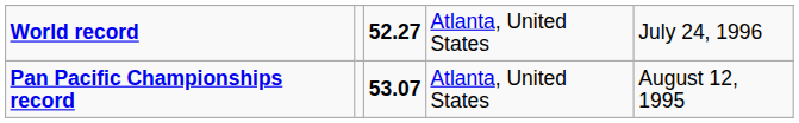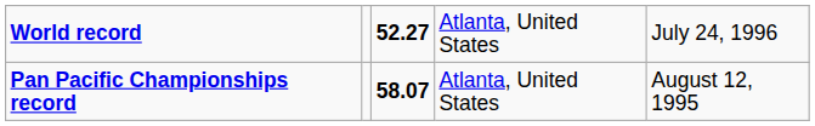 <table class="wikitable">
 <tr>
 <td><strong><a href='#'>World record</a></strong></td>
 <td></td>
 <td><strong>52.27</strong></td>
 <td><a href='#'>Atlanta</a>, United States</td>
 <td>July 24, 1996</td>
 </tr>
 <tr>
 <td><strong><a href='#'>Pan Pacific Championships record</a></strong></td>
 <td></td>
-<td><strong>53.07</strong></td>
+<td><strong>58.07</strong></td>
 <td><a href='#'>Atlanta</a>, United States</td>
 <td>August 12, 1995</td>
 </tr>
 </table>
